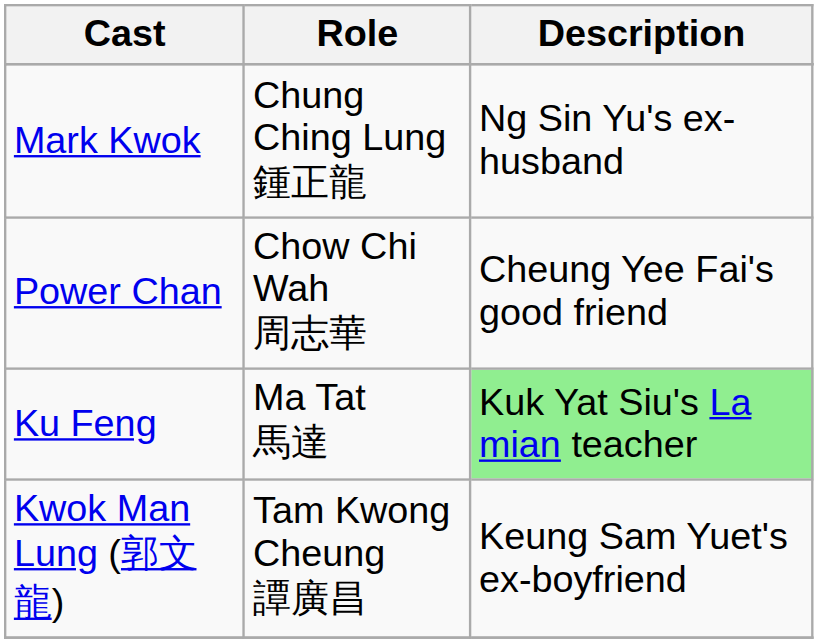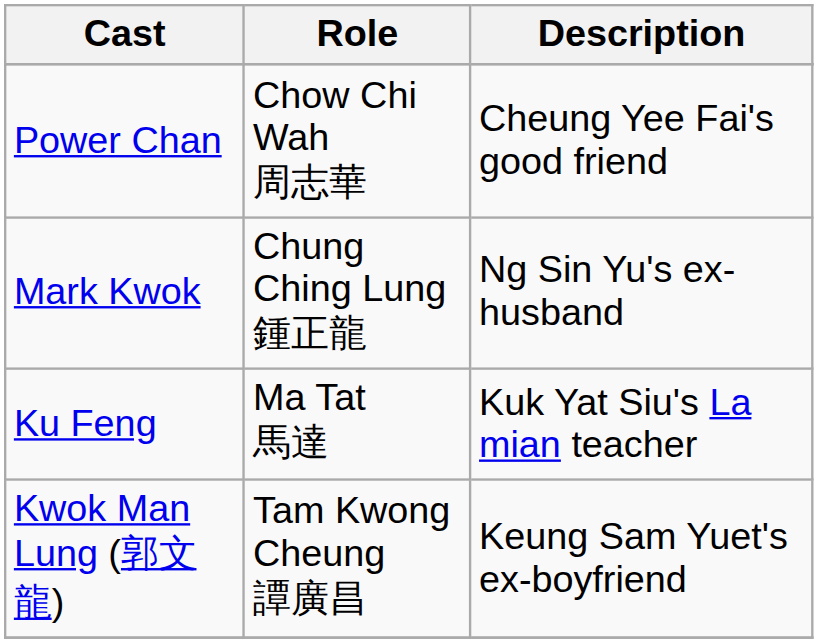 <table class="wikitable" width="55%">
 <tr>
 <th>Cast</th>
 <th>Role</th>
 <th>Description</th>
 </tr>
 <tr>
 </tr>
 <tr>
+<td><a href='#'>Power Chan</a></td>
+<td>Chow Chi Wah<br>周志華</td>
+<td>Cheung Yee Fai's good friend</td>
+</tr>
+<tr>
 <td><a href='#'>Mark Kwok</a></td>
 <td>Chung Ching Lung<br>鍾正龍</td>
 <td>Ng Sin Yu's ex-husband</td>
 </tr>
 <tr>
-<td><a href='#'>Power Chan</a></td>
-<td>Chow Chi Wah<br>周志華</td>
-<td>Cheung Yee Fai's good friend</td>
-</tr>
-<tr>
 <td><a href='#'>Ku Feng</a></td>
 <td>Ma Tat<br>馬達</td>
-<td style="background: lightgreen;">Kuk Yat Siu's <a href='#'>La mian</a> teacher</td>
+<td>Kuk Yat Siu's <a href='#'>La mian</a> teacher</td>
 </tr>
 <tr>
 <td><a href='#'>Kwok Man Lung</a> (<a href='#'>郭文龍</a>)</td>
 <td>Tam Kwong Cheung<br>譚廣昌</td>
 <td>Keung Sam Yuet's ex-boyfriend</td>
 </tr>
 <tr>
 </tr>
 </table>
